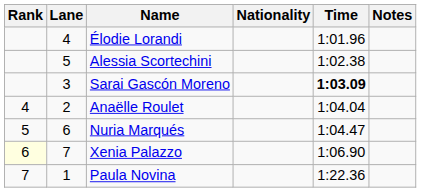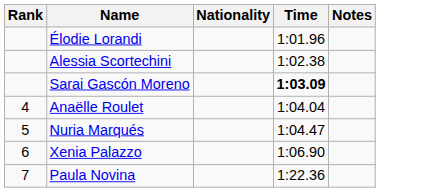 <table class="wikitable sortable" style="text-align:center">
 <tr>
 <th>Rank</th>
-<th>Lane</th>
 <th>Name</th>
 <th>Nationality</th>
 <th>Time</th>
 <th>Notes</th>
 </tr>
 <tr>
 <td></td>
-<td>4</td>
 <td align="left"><a href='#'>Élodie Lorandi</a></td>
 <td align="left"></td>
 <td>1:01.96</td>
 <td></td>
 </tr>
 <tr>
 <td></td>
-<td>5</td>
 <td align="left"><a href='#'>Alessia Scortechini</a></td>
 <td align="left"></td>
 <td>1:02.38</td>
 <td></td>
 </tr>
 <tr>
 <td></td>
-<td>3</td>
 <td align="left"><a href='#'>Sarai Gascón Moreno</a></td>
 <td align="left"></td>
 <td><strong>1:03.09</strong></td>
 <td></td>
 </tr>
 <tr>
 <td>4</td>
-<td>2</td>
 <td align="left"><a href='#'>Anaëlle Roulet</a></td>
 <td align="left"></td>
 <td>1:04.04</td>
 <td></td>
 </tr>
 <tr>
 <td>5</td>
-<td>6</td>
 <td align="left"><a href='#'>Nuria Marqués</a></td>
 <td align="left"></td>
 <td>1:04.47</td>
 <td></td>
 </tr>
 <tr>
-<td style="background: lightyellow;">6</td>
-<td>7</td>
+<td>6</td>
 <td align="left"><a href='#'>Xenia Palazzo</a></td>
 <td align="left"></td>
 <td>1:06.90</td>
 <td></td>
 </tr>
 <tr>
 <td>7</td>
-<td>1</td>
 <td align="left"><a href='#'>Paula Novina</a></td>
 <td align="left"></td>
 <td>1:22.36</td>
 <td></td>
 </tr>
 </table>
